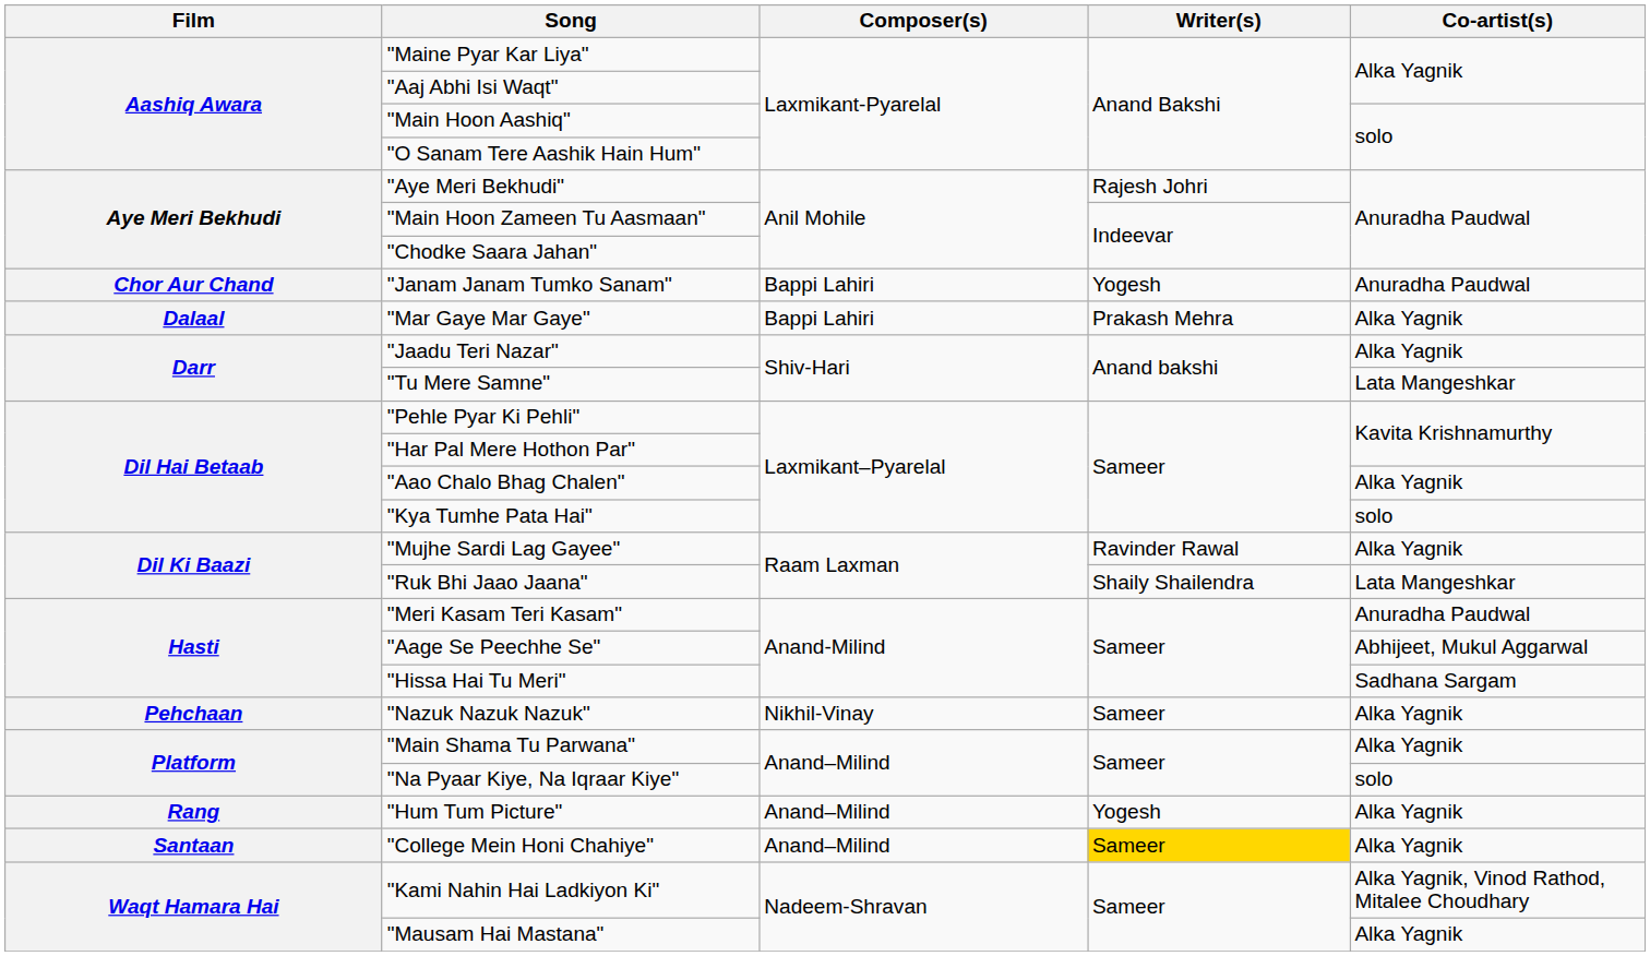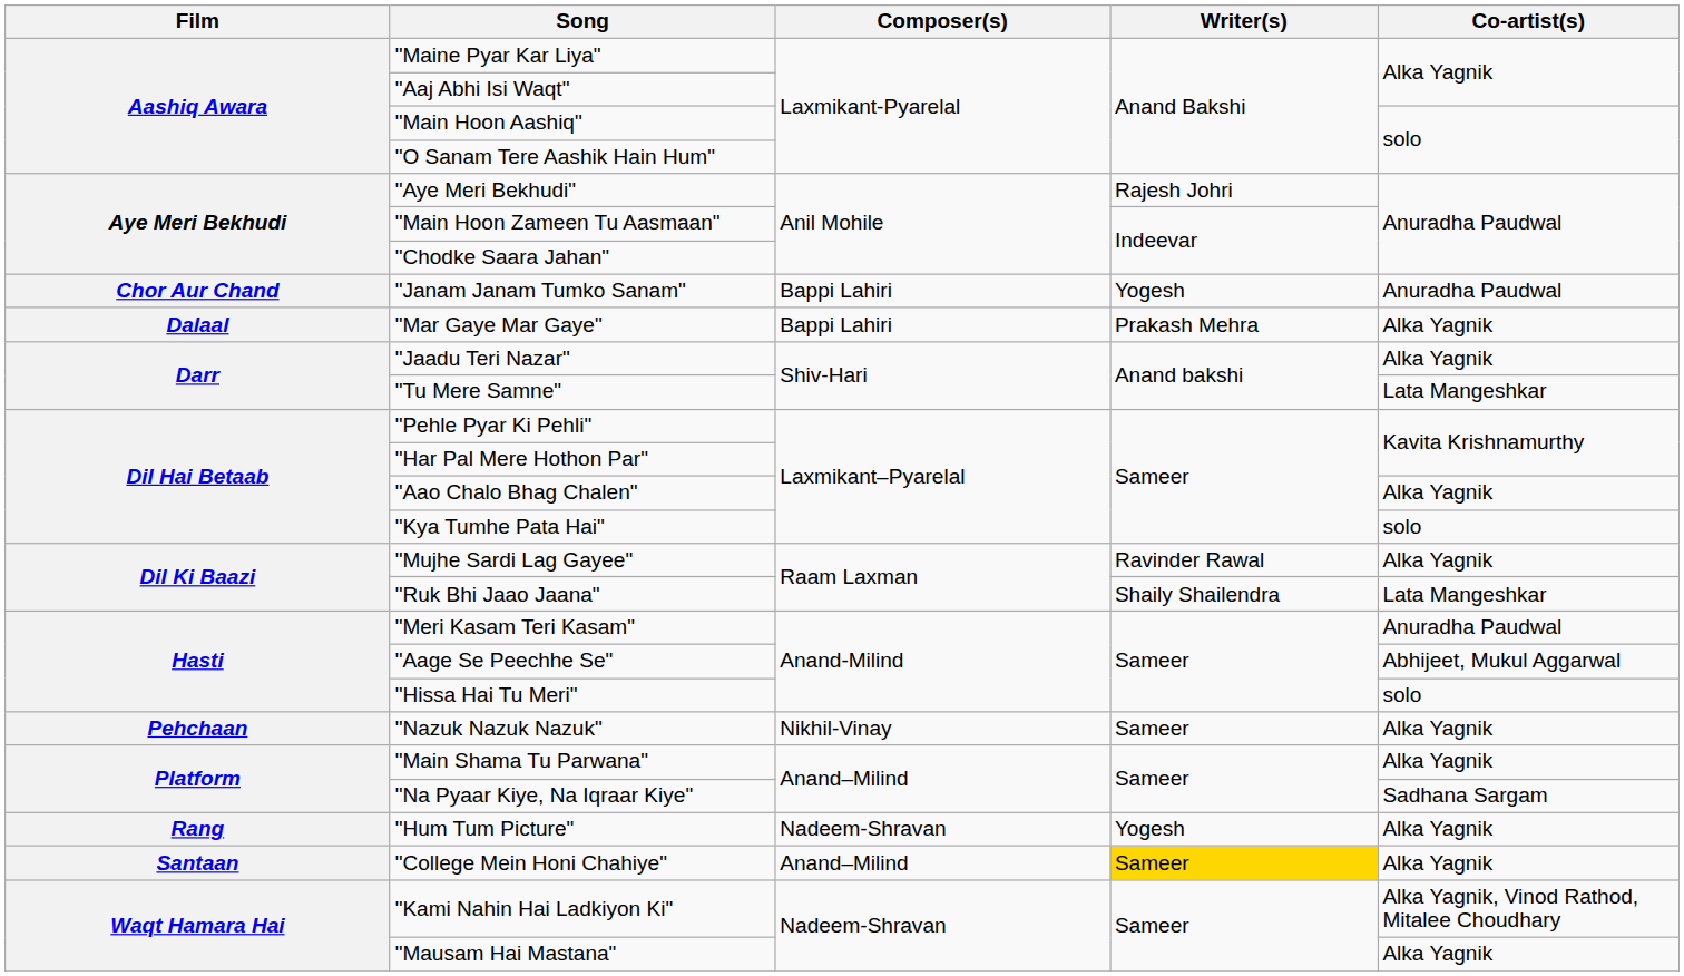 <table class="wikitable plainrowheaders" width="100%" textcolor:#000;">
 <tr>
 <th scope="col" width=23%>Film</th>
 <th scope="col" width=23%>Song</th>
 <th scope="col" width=20%>Composer(s)</th>
 <th scope="col" width=16%>Writer(s)</th>
 <th scope="col" width=18%>Co-artist(s)</th>
 </tr>
 <tr>
 <th Rowspan="4"><em><a href='#'>Aashiq Awara</a></em></th>
 <td>"Maine Pyar Kar Liya"</td>
 <td rowspan=4>Laxmikant-Pyarelal</td>
 <td rowspan=4>Anand Bakshi</td>
 <td rowspan="2">Alka Yagnik</td>
 </tr>
 <tr>
 <td>"Aaj Abhi Isi Waqt"</td>
 </tr>
 <tr>
 <td>"Main Hoon Aashiq"</td>
 <td rowspan=2>solo</td>
 </tr>
 <tr>
 <td>"O Sanam Tere Aashik Hain Hum"</td>
 </tr>
 <tr>
 <th Rowspan=3><em>Aye Meri Bekhudi</em></th>
 <td>"Aye Meri Bekhudi"</td>
 <td rowspan=3>Anil Mohile</td>
 <td>Rajesh Johri</td>
 <td rowspan=3>Anuradha Paudwal</td>
 </tr>
 <tr>
 <td>"Main Hoon Zameen Tu Aasmaan"</td>
 <td rowspan=2>Indeevar</td>
 </tr>
 <tr>
 <td>"Chodke Saara Jahan"</td>
 </tr>
 <tr>
 <th><em><a href='#'>Chor Aur Chand</a></em></th>
 <td>"Janam Janam Tumko Sanam"</td>
 <td rowspan=1>Bappi Lahiri</td>
 <td>Yogesh</td>
 <td>Anuradha Paudwal</td>
 </tr>
 <tr>
 <th rowspan=1><em><a href='#'>Dalaal</a></em></th>
 <td>"Mar Gaye Mar Gaye"</td>
 <td rowspan=1>Bappi Lahiri</td>
 <td>Prakash Mehra</td>
 <td>Alka Yagnik</td>
 </tr>
 <tr>
 <th Rowspan=2><em><a href='#'>Darr</a></em></th>
 <td>"Jaadu Teri Nazar"</td>
 <td rowspan=2>Shiv-Hari</td>
 <td rowspan=2>Anand bakshi</td>
 <td>Alka Yagnik</td>
 </tr>
 <tr>
 <td>"Tu Mere Samne"</td>
 <td>Lata Mangeshkar</td>
 </tr>
 <tr>
 <th Rowspan=4><em><a href='#'>Dil Hai Betaab</a></em></th>
 <td>"Pehle Pyar Ki Pehli"</td>
 <td Rowspan=4>Laxmikant–Pyarelal</td>
 <td rowspan=4>Sameer</td>
 <td rowspan=2>Kavita Krishnamurthy</td>
 </tr>
 <tr>
 <td>"Har Pal Mere Hothon Par"</td>
 </tr>
 <tr>
 <td>"Aao Chalo Bhag Chalen"</td>
 <td>Alka Yagnik</td>
 </tr>
 <tr>
 <td>"Kya Tumhe Pata Hai"</td>
 <td>solo</td>
 </tr>
 <tr>
 <th rowspan=2><em><a href='#'>Dil Ki Baazi</a></em></th>
 <td>"Mujhe Sardi Lag Gayee"</td>
 <td rowspan=2>Raam Laxman</td>
 <td rowspan=>Ravinder Rawal</td>
 <td>Alka Yagnik</td>
 </tr>
 <tr>
 <td>"Ruk Bhi Jaao Jaana"</td>
 <td>Shaily Shailendra</td>
 <td>Lata Mangeshkar</td>
 </tr>
 <tr>
 <th Rowspan=3><em><a href='#'>Hasti</a></em></th>
 <td>"Meri Kasam Teri Kasam"</td>
 <td rowspan=3>Anand-Milind</td>
 <td rowspan=3>Sameer</td>
 <td>Anuradha Paudwal</td>
 </tr>
 <tr>
 <td>"Aage Se Peechhe Se"</td>
 <td>Abhijeet, Mukul Aggarwal</td>
 </tr>
 <tr>
 <td>"Hissa Hai Tu Meri"</td>
-<td>Sadhana Sargam</td>
+<td>solo</td>
 </tr>
 <tr>
 <th><em><a href='#'>Pehchaan</a></em></th>
 <td>"Nazuk Nazuk Nazuk"</td>
 <td>Nikhil-Vinay</td>
 <td rowspan=>Sameer</td>
 <td>Alka Yagnik</td>
 </tr>
 <tr>
 <th rowspan=2><em><a href='#'>Platform</a></em></th>
 <td>"Main Shama Tu Parwana"</td>
 <td rowspan=2>Anand–Milind</td>
 <td rowspan=2>Sameer</td>
 <td>Alka Yagnik</td>
 </tr>
 <tr>
 <td>"Na Pyaar Kiye, Na Iqraar Kiye"</td>
-<td>solo</td>
+<td>Sadhana Sargam</td>
 </tr>
 <tr>
 <th rowspan=><em><a href='#'>Rang</a></em></th>
 <td>"Hum Tum Picture"</td>
-<td>Anand–Milind</td>
+<td rowspan=>Nadeem-Shravan</td>
 <td>Yogesh</td>
 <td>Alka Yagnik</td>
 </tr>
 <tr>
 <th rowspan=><em><a href='#'>Santaan</a></em></th>
 <td>"College Mein Honi Chahiye"</td>
 <td rowspan=>Anand–Milind</td>
 <td style="background: gold;">Sameer</td>
 <td>Alka Yagnik</td>
 </tr>
 <tr>
 <th rowspan=2><em><a href='#'>Waqt Hamara Hai</a></em></th>
 <td>"Kami Nahin Hai Ladkiyon Ki"</td>
 <td rowspan=2>Nadeem-Shravan</td>
 <td rowspan=2>Sameer</td>
 <td>Alka Yagnik, Vinod Rathod, Mitalee Choudhary</td>
 </tr>
 <tr>
 <td>"Mausam Hai Mastana"</td>
 <td>Alka Yagnik</td>
 </tr>
 <tr>
 </tr>
 </table>
